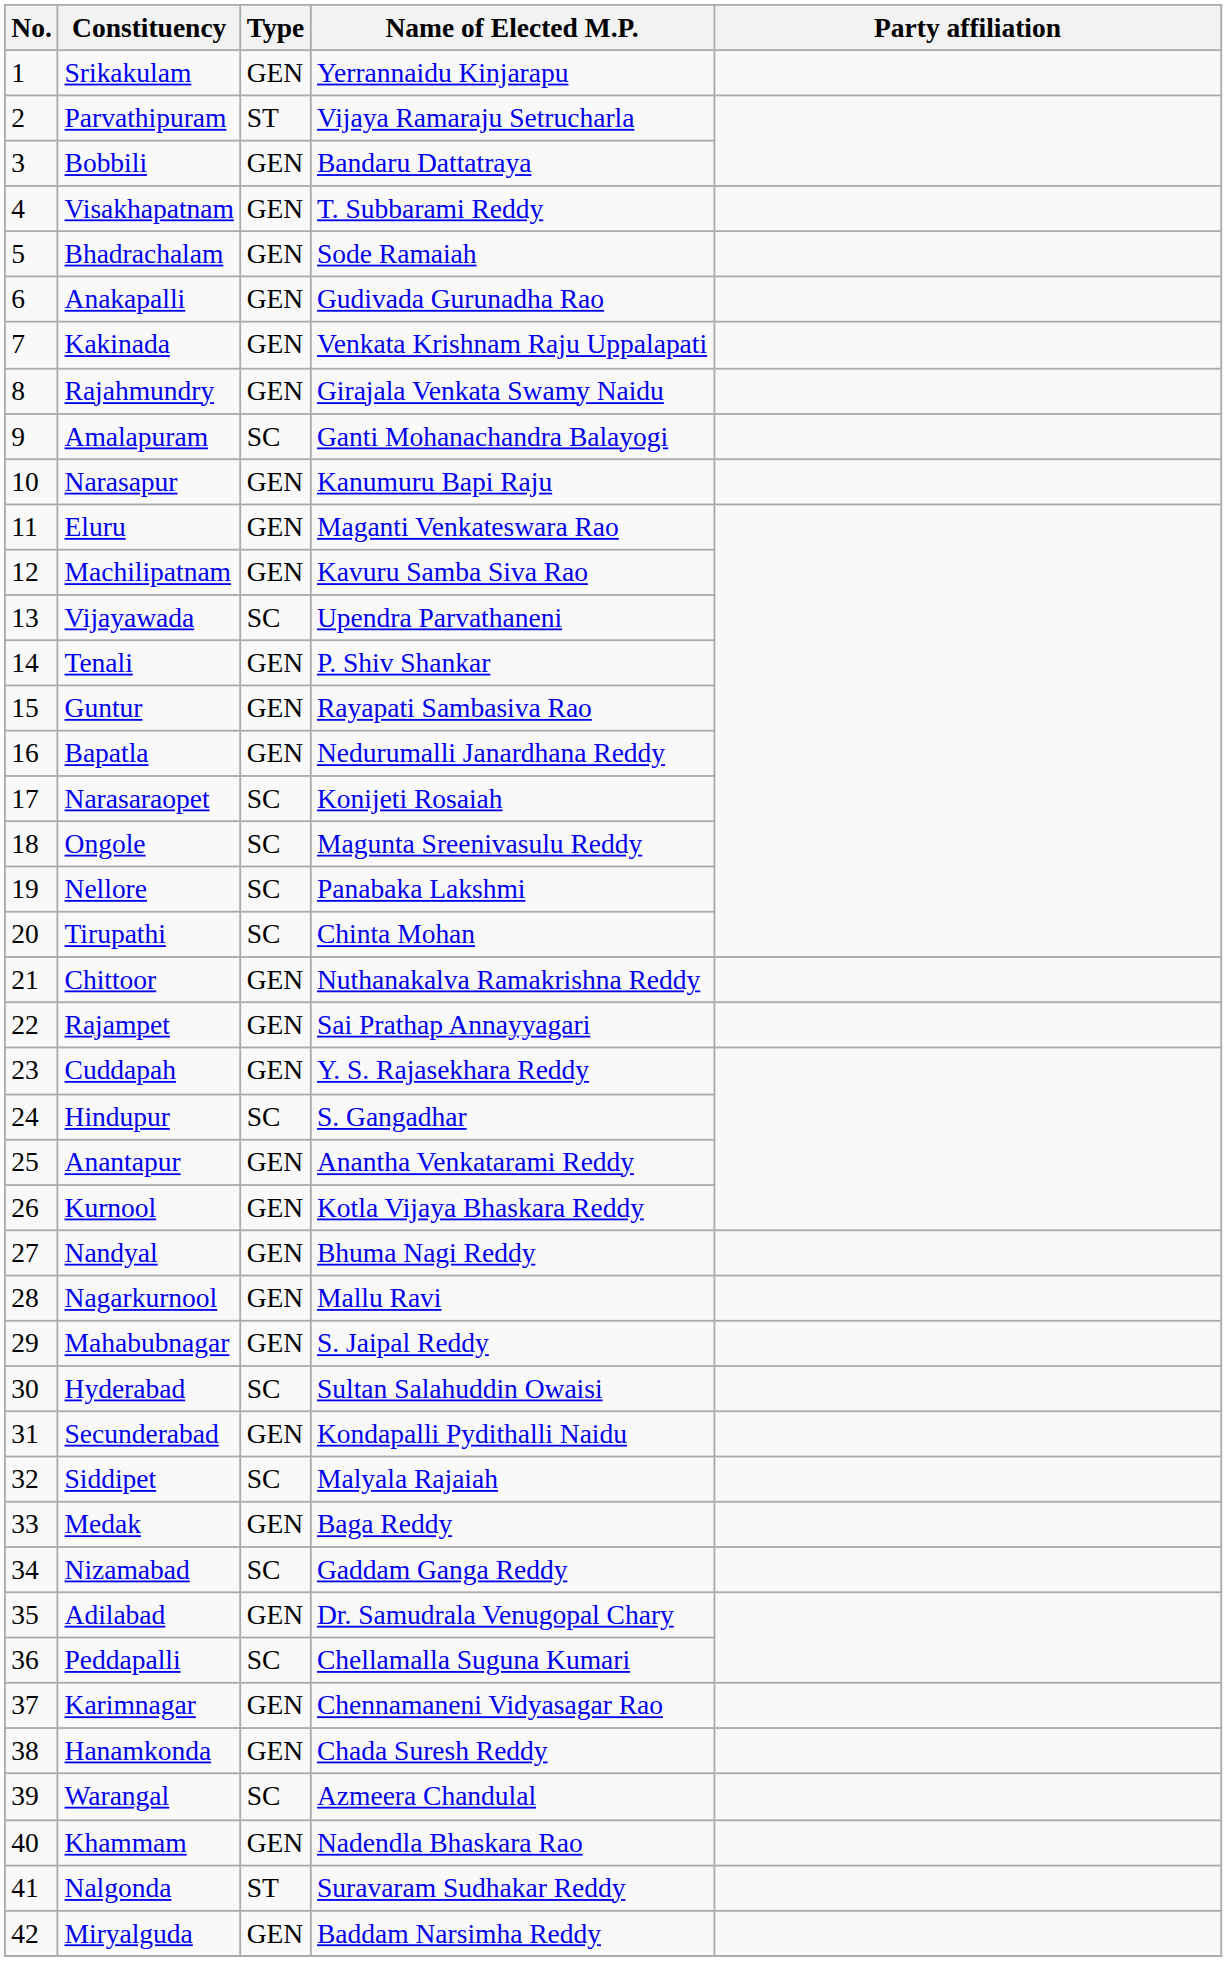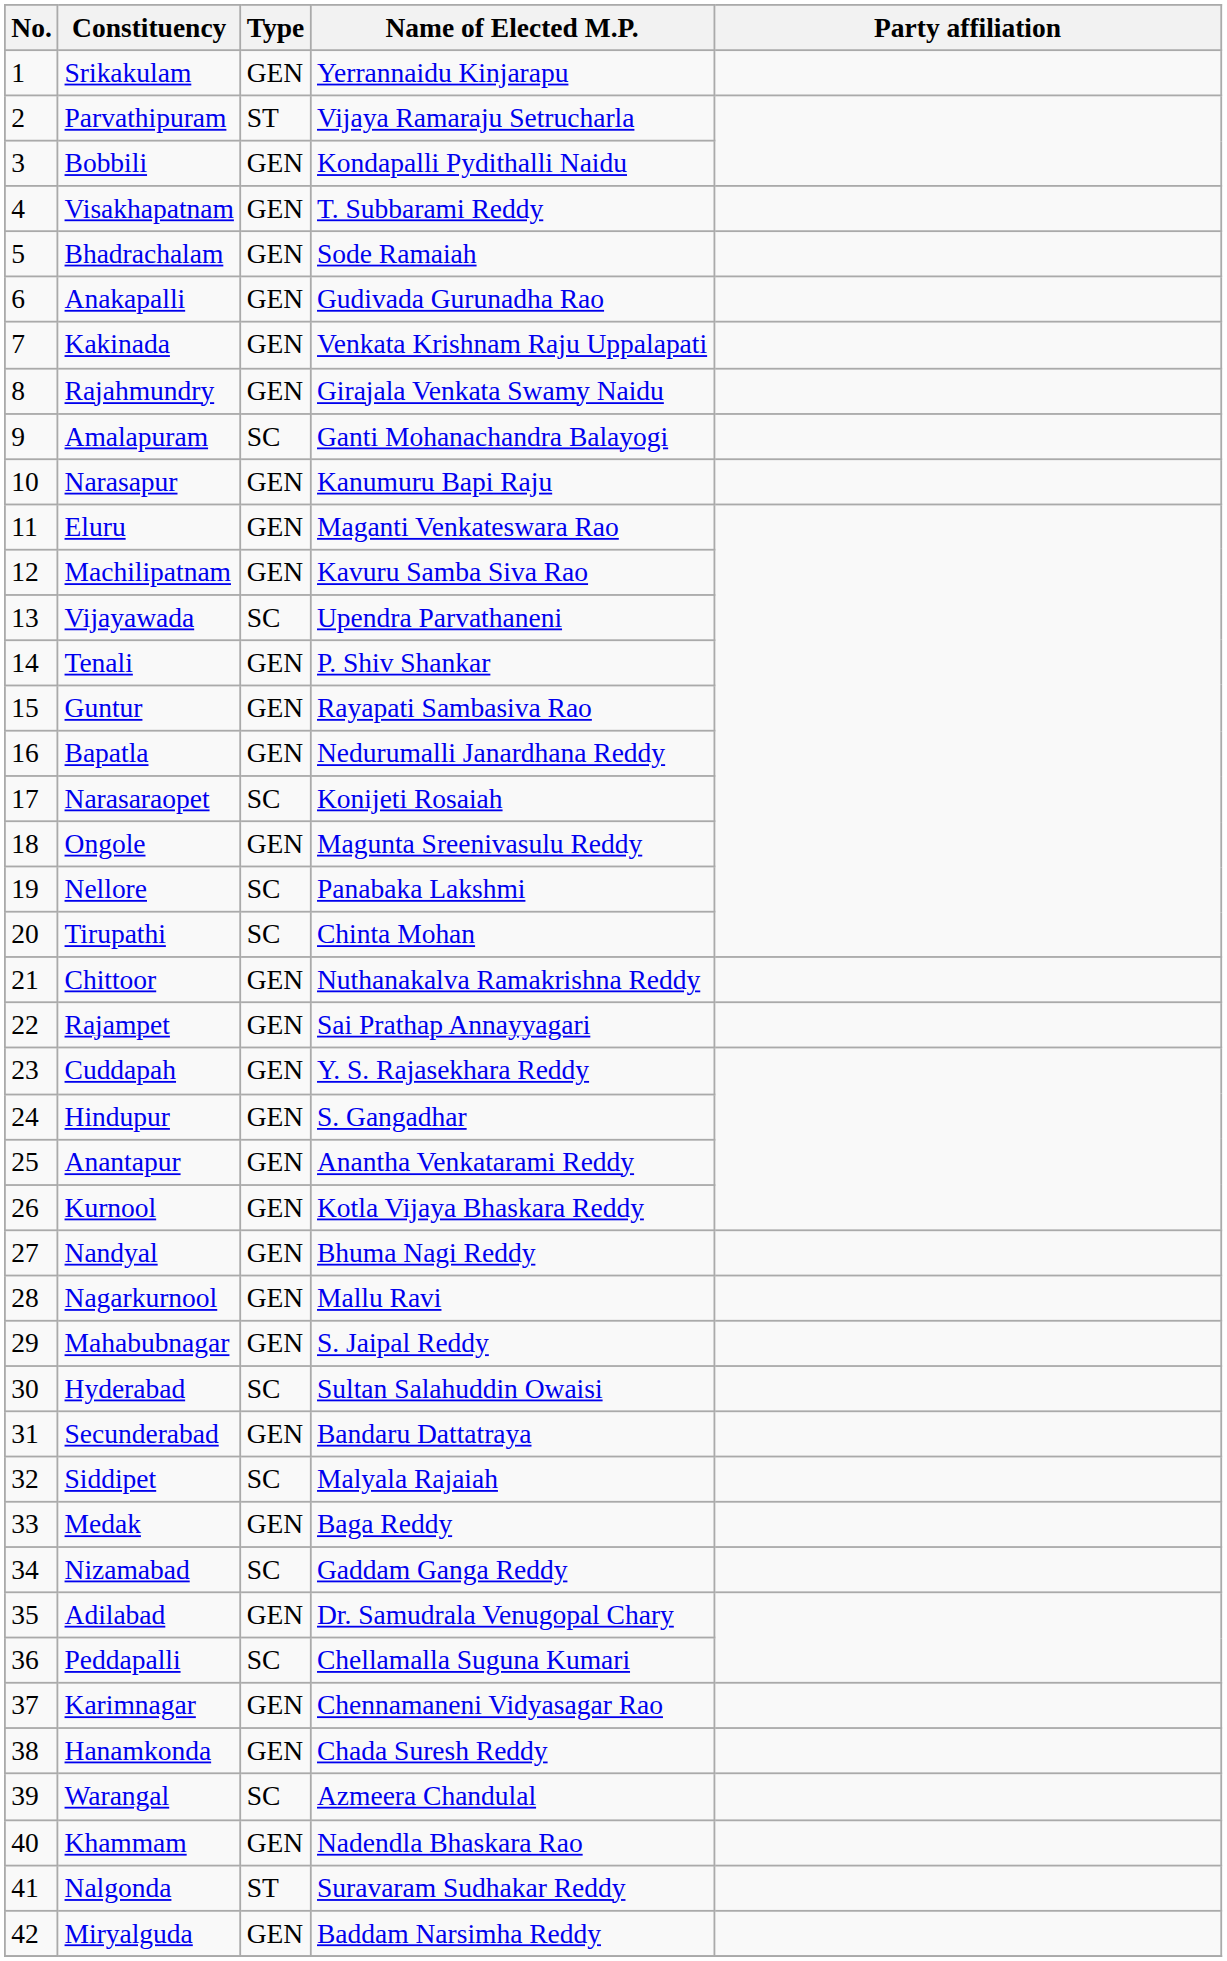 <table class="wikitable" style="font-size:95%;">
 <tr>
 <th>No.</th>
 <th>Constituency</th>
 <th>Type</th>
 <th>Name of Elected M.P.</th>
 <th colspan="2" style="width:18em">Party affiliation</th>
 </tr>
 <tr>
 <td>1</td>
 <td><a href='#'>Srikakulam</a></td>
 <td>GEN</td>
 <td><a href='#'>Yerrannaidu Kinjarapu</a></td>
 <td></td>
 </tr>
 <tr>
 <td>2</td>
 <td><a href='#'>Parvathipuram</a></td>
 <td>ST</td>
 <td><a href='#'>Vijaya Ramaraju Setrucharla</a></td>
 </tr>
 <tr>
 <td>3</td>
 <td><a href='#'>Bobbili</a></td>
 <td>GEN</td>
-<td><a href='#'>Bandaru Dattatraya</a></td>
+<td><a href='#'>Kondapalli Pydithalli Naidu</a></td>
 </tr>
 <tr>
 <td>4</td>
 <td><a href='#'>Visakhapatnam</a></td>
 <td>GEN</td>
 <td><a href='#'>T. Subbarami Reddy</a></td>
 <td></td>
 </tr>
 <tr>
 <td>5</td>
 <td><a href='#'>Bhadrachalam</a></td>
 <td>GEN</td>
 <td><a href='#'>Sode Ramaiah</a></td>
 <td></td>
 </tr>
 <tr>
 <td>6</td>
 <td><a href='#'>Anakapalli</a></td>
 <td>GEN</td>
 <td><a href='#'>Gudivada Gurunadha Rao</a></td>
 <td></td>
 </tr>
 <tr>
 <td>7</td>
 <td><a href='#'>Kakinada</a></td>
 <td>GEN</td>
 <td><a href='#'>Venkata Krishnam Raju Uppalapati</a></td>
 <td></td>
 </tr>
 <tr>
 <td>8</td>
 <td><a href='#'>Rajahmundry</a></td>
 <td>GEN</td>
 <td><a href='#'>Girajala Venkata Swamy Naidu</a></td>
 </tr>
 <tr>
 <td>9</td>
 <td><a href='#'>Amalapuram</a></td>
 <td>SC</td>
 <td><a href='#'>Ganti Mohanachandra Balayogi</a></td>
 <td></td>
 </tr>
 <tr>
 <td>10</td>
 <td><a href='#'>Narasapur</a></td>
 <td>GEN</td>
 <td><a href='#'>Kanumuru Bapi Raju</a></td>
 <td></td>
 </tr>
 <tr>
 <td>11</td>
 <td><a href='#'>Eluru</a></td>
 <td>GEN</td>
 <td><a href='#'>Maganti Venkateswara Rao</a></td>
 </tr>
 <tr>
 <td>12</td>
 <td><a href='#'>Machilipatnam</a></td>
 <td>GEN</td>
 <td><a href='#'>Kavuru Samba Siva Rao</a></td>
 </tr>
 <tr>
 <td>13</td>
 <td><a href='#'>Vijayawada</a></td>
 <td>SC</td>
 <td><a href='#'>Upendra Parvathaneni</a></td>
 </tr>
 <tr>
 <td>14</td>
 <td><a href='#'>Tenali</a></td>
 <td>GEN</td>
 <td><a href='#'>P. Shiv Shankar</a></td>
 </tr>
 <tr>
 <td>15</td>
 <td><a href='#'>Guntur</a></td>
 <td>GEN</td>
 <td><a href='#'>Rayapati Sambasiva Rao</a></td>
 </tr>
 <tr>
 <td>16</td>
 <td><a href='#'>Bapatla</a></td>
 <td>GEN</td>
 <td><a href='#'>Nedurumalli Janardhana Reddy</a></td>
 </tr>
 <tr>
 <td>17</td>
 <td><a href='#'>Narasaraopet</a></td>
 <td>SC</td>
 <td><a href='#'>Konijeti Rosaiah</a></td>
 </tr>
 <tr>
 <td>18</td>
 <td><a href='#'>Ongole</a></td>
-<td>SC</td>
+<td>GEN</td>
 <td><a href='#'>Magunta Sreenivasulu Reddy</a></td>
 </tr>
 <tr>
 <td>19</td>
 <td><a href='#'>Nellore</a></td>
 <td>SC</td>
 <td><a href='#'>Panabaka Lakshmi</a></td>
 </tr>
 <tr>
 <td>20</td>
 <td><a href='#'>Tirupathi</a></td>
 <td>SC</td>
 <td><a href='#'>Chinta Mohan</a></td>
 </tr>
 <tr>
 <td>21</td>
 <td><a href='#'>Chittoor</a></td>
 <td>GEN</td>
 <td><a href='#'>Nuthanakalva Ramakrishna Reddy</a></td>
 <td></td>
 </tr>
 <tr>
 <td>22</td>
 <td><a href='#'>Rajampet</a></td>
 <td>GEN</td>
 <td><a href='#'>Sai Prathap Annayyagari</a></td>
 <td></td>
 </tr>
 <tr>
 <td>23</td>
 <td><a href='#'>Cuddapah</a></td>
 <td>GEN</td>
 <td><a href='#'>Y. S. Rajasekhara Reddy</a></td>
 </tr>
 <tr>
 <td>24</td>
 <td><a href='#'>Hindupur</a></td>
-<td>SC</td>
+<td>GEN</td>
 <td><a href='#'>S. Gangadhar</a></td>
 </tr>
 <tr>
 <td>25</td>
 <td><a href='#'>Anantapur</a></td>
 <td>GEN</td>
 <td><a href='#'>Anantha Venkatarami Reddy</a></td>
 </tr>
 <tr>
 <td>26</td>
 <td><a href='#'>Kurnool</a></td>
 <td>GEN</td>
 <td><a href='#'>Kotla Vijaya Bhaskara Reddy</a></td>
 </tr>
 <tr>
 <td>27</td>
 <td><a href='#'>Nandyal</a></td>
 <td>GEN</td>
 <td><a href='#'>Bhuma Nagi Reddy</a></td>
 <td></td>
 </tr>
 <tr>
 <td>28</td>
 <td><a href='#'>Nagarkurnool</a></td>
 <td>GEN</td>
 <td><a href='#'>Mallu Ravi</a></td>
 <td></td>
 </tr>
 <tr>
 <td>29</td>
 <td><a href='#'>Mahabubnagar</a></td>
 <td>GEN</td>
 <td><a href='#'>S. Jaipal Reddy</a></td>
 <td></td>
 </tr>
 <tr>
 <td>30</td>
 <td><a href='#'>Hyderabad</a></td>
 <td>SC</td>
 <td><a href='#'>Sultan Salahuddin Owaisi</a></td>
 <td></td>
 </tr>
 <tr>
 <td>31</td>
 <td><a href='#'>Secunderabad</a></td>
 <td>GEN</td>
-<td><a href='#'>Kondapalli Pydithalli Naidu</a></td>
+<td><a href='#'>Bandaru Dattatraya</a></td>
 <td></td>
 </tr>
 <tr>
 <td>32</td>
 <td><a href='#'>Siddipet</a></td>
 <td>SC</td>
 <td><a href='#'>Malyala Rajaiah</a></td>
 <td></td>
 </tr>
 <tr>
 <td>33</td>
 <td><a href='#'>Medak</a></td>
 <td>GEN</td>
 <td><a href='#'>Baga Reddy</a></td>
 <td></td>
 </tr>
 <tr>
 <td>34</td>
 <td><a href='#'>Nizamabad</a></td>
 <td>SC</td>
 <td><a href='#'>Gaddam Ganga Reddy</a></td>
 <td></td>
 </tr>
 <tr>
 <td>35</td>
 <td><a href='#'>Adilabad</a></td>
 <td>GEN</td>
 <td><a href='#'>Dr. Samudrala Venugopal Chary</a></td>
 </tr>
 <tr>
 <td>36</td>
 <td><a href='#'>Peddapalli</a></td>
 <td>SC</td>
 <td><a href='#'>Chellamalla Suguna Kumari</a></td>
 </tr>
 <tr>
 <td>37</td>
 <td><a href='#'>Karimnagar</a></td>
 <td>GEN</td>
 <td><a href='#'>Chennamaneni Vidyasagar Rao</a></td>
 <td></td>
 </tr>
 <tr>
 <td>38</td>
 <td><a href='#'>Hanamkonda</a></td>
 <td>GEN</td>
 <td><a href='#'>Chada Suresh Reddy</a></td>
 <td></td>
 </tr>
 <tr>
 <td>39</td>
 <td><a href='#'>Warangal</a></td>
 <td>SC</td>
 <td><a href='#'>Azmeera Chandulal</a></td>
 </tr>
 <tr>
 <td>40</td>
 <td><a href='#'>Khammam</a></td>
 <td>GEN</td>
 <td><a href='#'>Nadendla Bhaskara Rao</a></td>
 <td></td>
 </tr>
 <tr>
 <td>41</td>
 <td><a href='#'>Nalgonda</a></td>
 <td>ST</td>
 <td><a href='#'>Suravaram Sudhakar Reddy</a></td>
 <td></td>
 </tr>
 <tr>
 <td>42</td>
 <td><a href='#'>Miryalguda</a></td>
 <td>GEN</td>
 <td><a href='#'>Baddam Narsimha Reddy</a></td>
 <td></td>
 </tr>
 <tr>
 </tr>
 </table>
